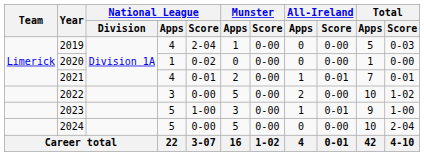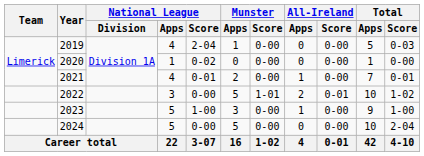 <table class="wikitable" style="text-align:center">
 <tr>
 <th rowspan="2">Team</th>
 <th rowspan="2">Year</th>
 <th colspan="3"><a href='#'>National League</a></th>
 <th colspan="2"><a href='#'>Munster</a></th>
 <th colspan="2"><a href='#'>All-Ireland</a></th>
 <th colspan="2">Total</th>
 </tr>
 <tr>
 <th>Division</th>
 <th>Apps</th>
 <th>Score</th>
 <th>Apps</th>
 <th>Score</th>
 <th>Apps</th>
 <th>Score</th>
 <th>Apps</th>
 <th>Score</th>
 </tr>
 <tr>
 <td rowspan="3"><a href='#'>Limerick</a></td>
 <td>2019</td>
 <td rowspan="3"><a href='#'>Division 1A</a></td>
 <td>4</td>
 <td>2-04</td>
 <td>1</td>
 <td>0-00</td>
 <td>0</td>
 <td>0-00</td>
 <td>5</td>
 <td>0-03</td>
 </tr>
 <tr>
 <td>2020</td>
 <td>1</td>
 <td>0-02</td>
 <td>0</td>
 <td>0-00</td>
 <td>0</td>
 <td>0-00</td>
 <td>1</td>
 <td>0-00</td>
 </tr>
 <tr>
 <td>2021</td>
 <td>4</td>
 <td>0-01</td>
 <td>2</td>
 <td>0-00</td>
 <td>1</td>
-<td>0-01</td>
+<td>0-00</td>
 <td>7</td>
 <td>0-01</td>
 </tr>
 <tr>
 <td></td>
 <td>2022</td>
 <td></td>
 <td>3</td>
 <td>0-00</td>
 <td>5</td>
-<td>0-00</td>
+<td>1-01</td>
 <td>2</td>
-<td>0-00</td>
+<td>0-01</td>
 <td>10</td>
 <td>1-02</td>
 </tr>
 <tr>
 <td></td>
 <td>2023</td>
 <td></td>
 <td>5</td>
 <td>1-00</td>
 <td>3</td>
 <td>0-00</td>
 <td>1</td>
-<td>0-01</td>
+<td>0-00</td>
 <td>9</td>
 <td>1-00</td>
 </tr>
 <tr>
 <td></td>
 <td>2024</td>
 <td></td>
 <td>5</td>
 <td>0-00</td>
 <td>5</td>
 <td>0-00</td>
 <td>0</td>
 <td>0-00</td>
 <td>10</td>
 <td>2-04</td>
 </tr>
 <tr>
 <th colspan="3">Career total</th>
 <th>22</th>
 <th>3-07</th>
 <th>16</th>
 <th>1-02</th>
 <th>4</th>
 <th>0-01</th>
 <th>42</th>
 <th>4-10</th>
 </tr>
 </table>
